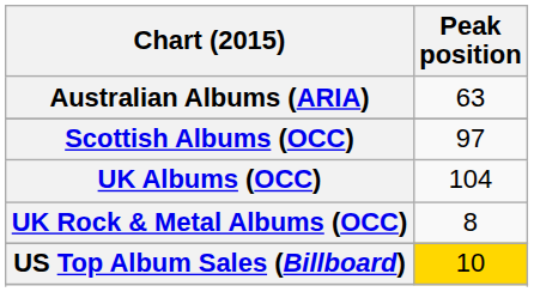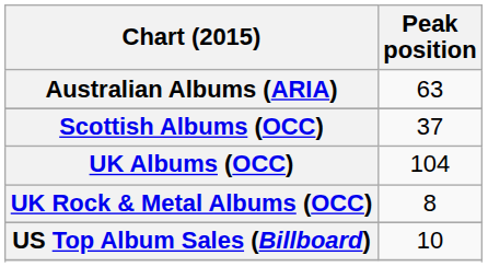 <table class="wikitable sortable plainrowheaders" style="text-align:center">
 <tr>
 <th scope="col">Chart (2015)</th>
 <th scope="col">Peak<br>position</th>
 </tr>
 <tr>
 <th scope="row">Australian Albums (<a href='#'>ARIA</a>)</th>
 <td>63</td>
 </tr>
 <tr>
 </tr>
 <tr>
 </tr>
 <tr>
 </tr>
 <tr>
 <th scope="row"><a href='#'>Scottish Albums</a> (<a href='#'>OCC</a>)</th>
-<td>97</td>
+<td>37</td>
 </tr>
 <tr>
 <th scope="row"><a href='#'>UK Albums</a> (<a href='#'>OCC</a>)</th>
 <td style="text-align:center;">104</td>
 </tr>
 <tr>
 <th scope="row"><a href='#'>UK Rock & Metal Albums</a> (<a href='#'>OCC</a>)</th>
 <td>8</td>
 </tr>
 <tr>
 </tr>
 <tr>
 <th scope="row">US <a href='#'>Top Album Sales</a> (<em><a href='#'>Billboard</a></em>)</th>
-<td style="background: gold;">10</td>
+<td>10</td>
 </tr>
 <tr>
 </tr>
 <tr>
 </tr>
 <tr>
 </tr>
 </table>
